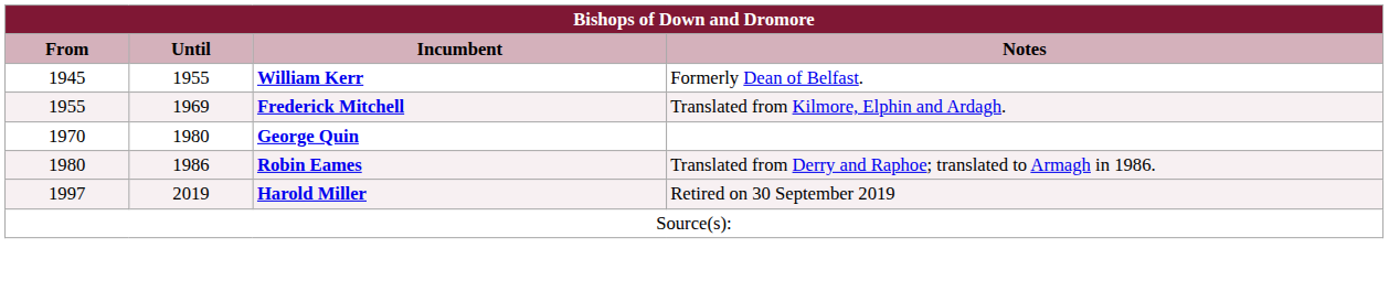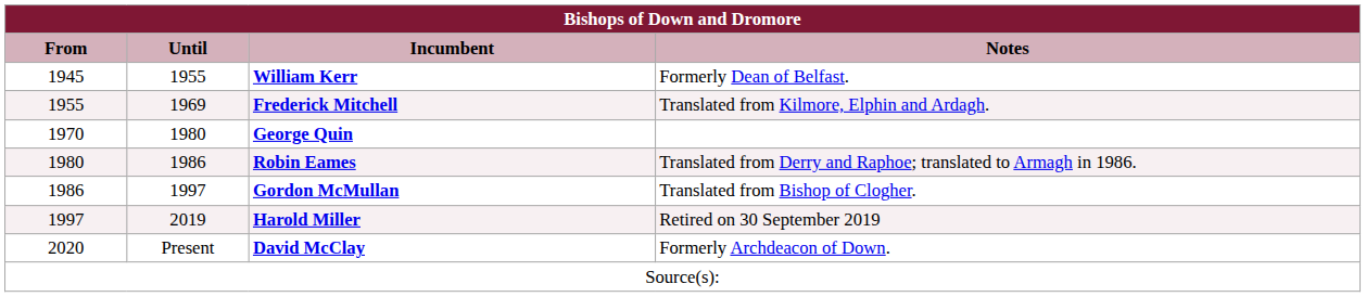 <table class="wikitable" style="width:95%;" border="1" cellpadding="2">
 <tr>
 <th colspan="4" style="background-color: #7F1734; color: white;">Bishops of Down and Dromore</th>
 </tr>
 <tr>
 <th style="background-color: #D4B1BB" width="9%">From</th>
 <th style="background-color: #D4B1BB" width="9%">Until</th>
 <th style="background-color: #D4B1BB" width="30%">Incumbent</th>
 <th style="background-color: #D4B1BB" width="52%">Notes</th>
 </tr>
 <tr valign="top" style="background-color: white;">
 <td style="text-align: center;">1945</td>
 <td style="text-align: center;">1955</td>
 <td><strong><a href='#'>William Kerr</a></strong></td>
 <td>Formerly <a href='#'>Dean of Belfast</a>.</td>
 </tr>
 <tr valign="top" style="background-color: #F7F0F2;">
 <td style="text-align: center;">1955</td>
 <td style="text-align: center;">1969</td>
 <td><strong><a href='#'>Frederick Mitchell</a></strong></td>
 <td>Translated from <a href='#'>Kilmore, Elphin and Ardagh</a>.</td>
 </tr>
 <tr valign="top" style="background-color: white;">
 <td style="text-align: center;">1970</td>
 <td style="text-align: center;">1980</td>
 <td><strong><a href='#'>George Quin</a></strong></td>
 <td></td>
 </tr>
 <tr valign="top" style="background-color: #F7F0F2;">
 <td style="text-align: center;">1980</td>
 <td style="text-align: center;">1986</td>
 <td><strong><a href='#'>Robin Eames</a></strong></td>
 <td>Translated from <a href='#'>Derry and Raphoe</a>; translated to <a href='#'>Armagh</a> in 1986.</td>
 </tr>
+<tr valign="top" style="background-color: white;">
+<td style="text-align: center;">1986</td>
+<td style="text-align: center;">1997</td>
+<td><strong><a href='#'>Gordon McMullan</a></strong></td>
+<td>Translated from <a href='#'>Bishop of Clogher</a>.</td>
+</tr>
 <tr valign="top" style="background-color: #F7F0F2;">
 <td style="text-align: center;">1997</td>
 <td style="text-align: center;">2019</td>
 <td><strong><a href='#'>Harold Miller</a></strong></td>
 <td>Retired on 30 September 2019</td>
 </tr>
 <tr valign="top" style="background-color: white;">
+<td style="text-align: center;">2020</td>
+<td style="text-align: center;">Present</td>
+<td><strong><a href='#'>David McClay</a></strong></td>
+<td>Formerly <a href='#'>Archdeacon of Down</a>.</td>
+</tr>
+<tr valign="top" style="background-color: white;">
 <td colspan="4" style="text-align: center;">Source(s):</td>
 </tr>
 </table>
